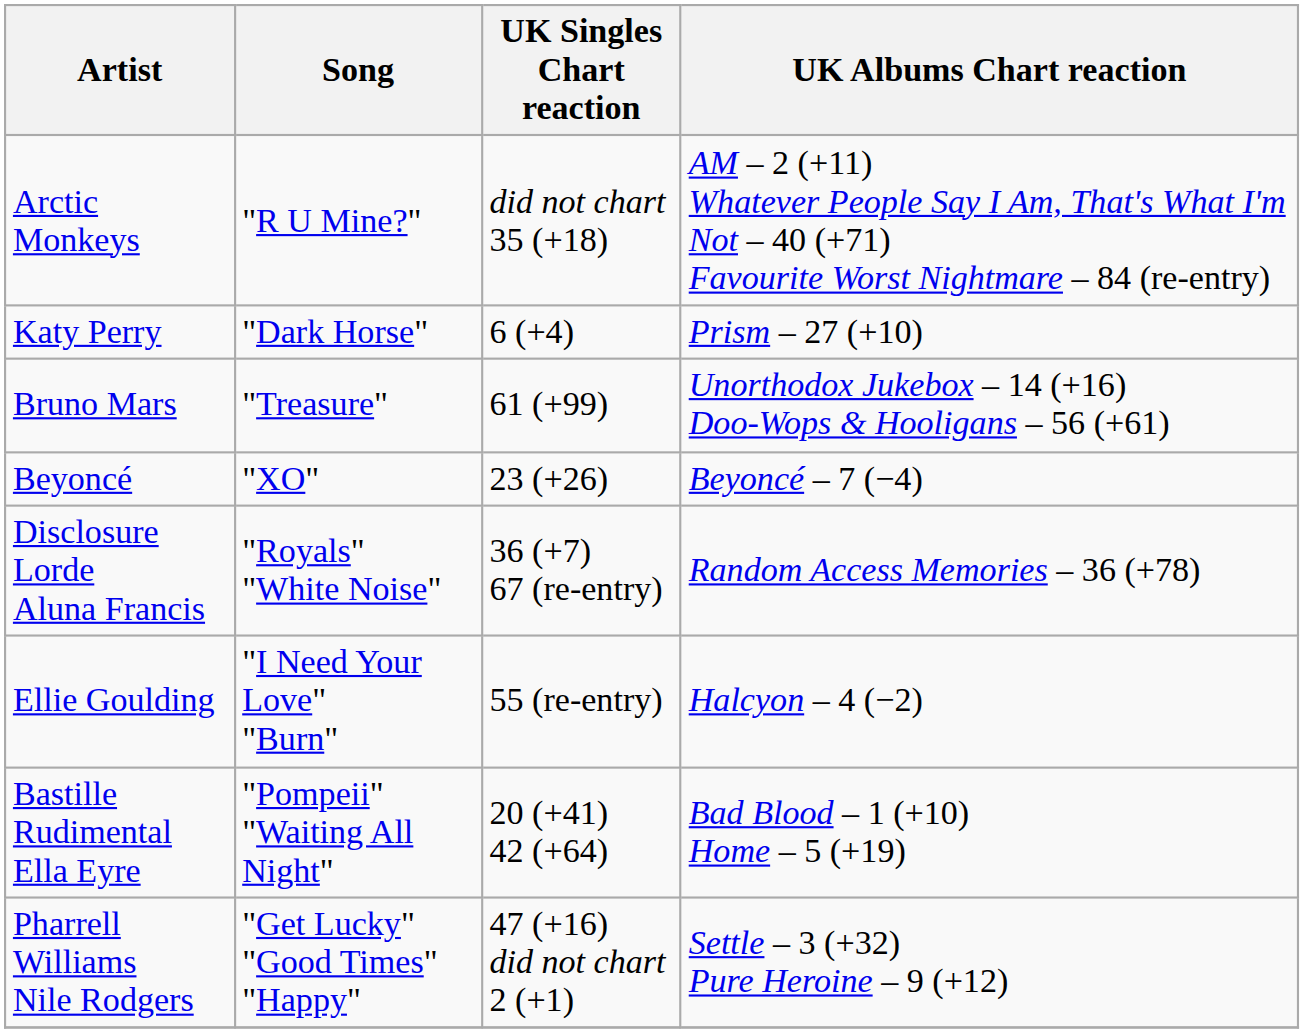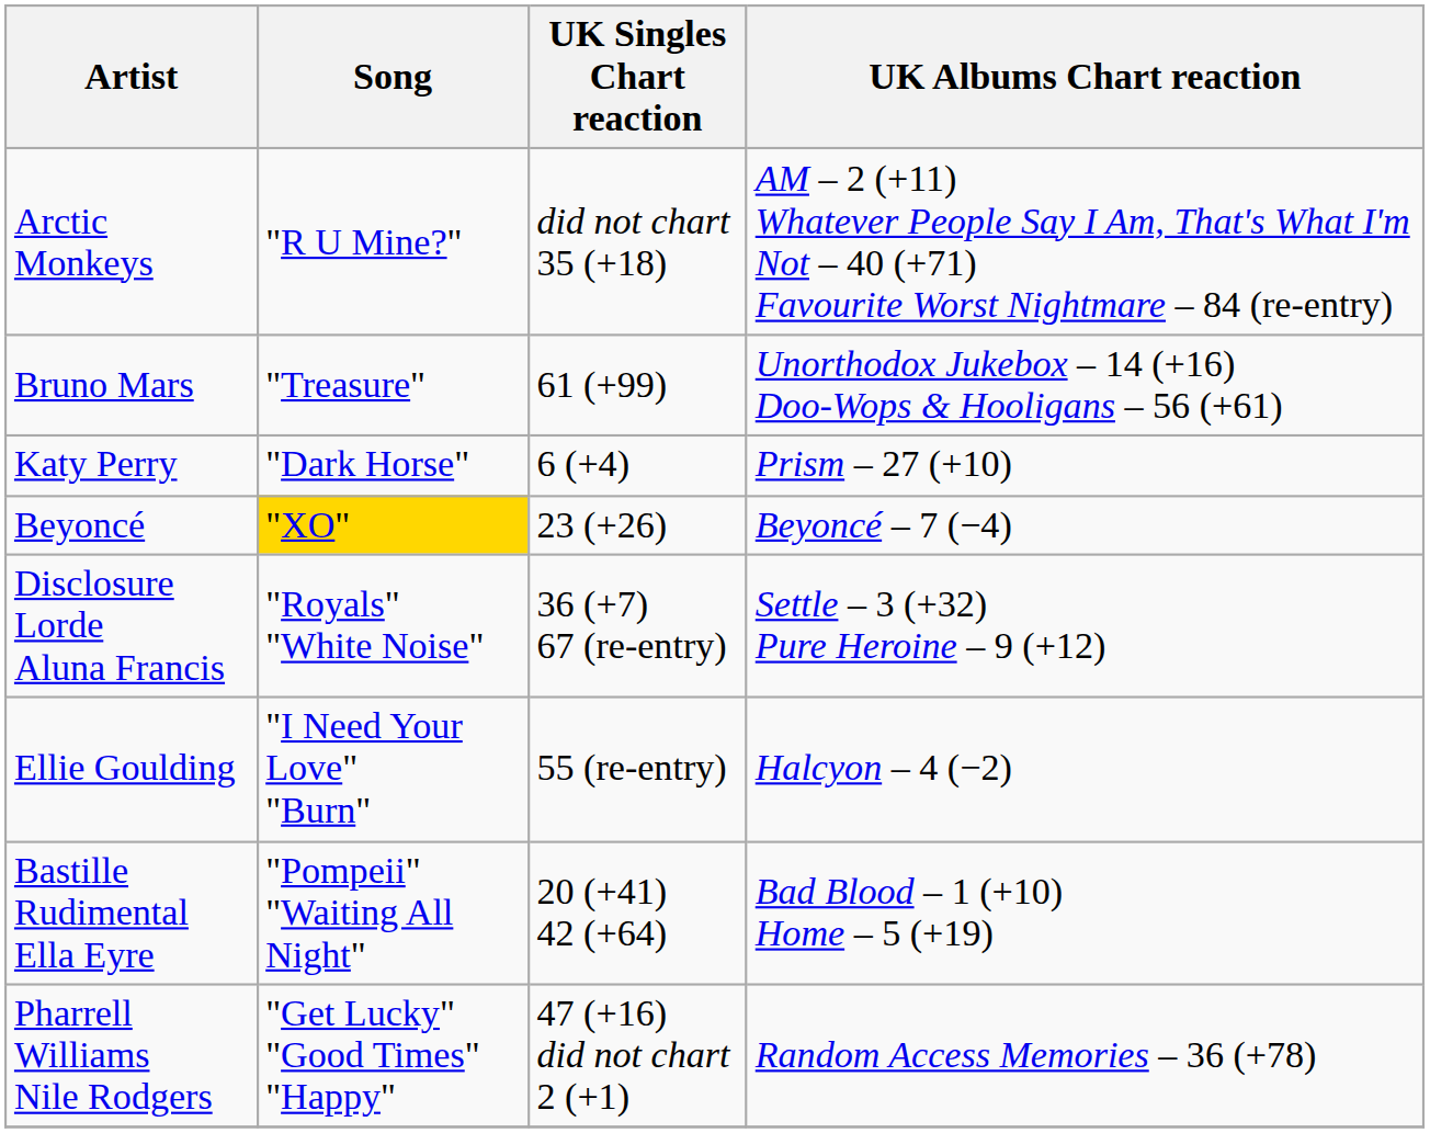 <table class="wikitable">
 <tr>
 <th>Artist</th>
 <th>Song</th>
 <th>UK Singles<br>Chart reaction</th>
 <th>UK Albums Chart reaction</th>
 </tr>
 <tr>
 <td><a href='#'>Arctic Monkeys</a></td>
 <td>"<a href='#'>R U Mine?</a>"</td>
 <td><em>did not chart</em><br>35 (+18)</td>
 <td><em><a href='#'>AM</a></em> – 2 (+11)<br><em><a href='#'>Whatever People Say I Am, That's What I'm Not</a></em> – 40 (+71)<br><em><a href='#'>Favourite Worst Nightmare</a></em> – 84 (re-entry)</td>
 </tr>
 <tr>
+<td><a href='#'>Bruno Mars</a></td>
+<td>"<a href='#'>Treasure</a>"</td>
+<td>61 (+99)</td>
+<td><em><a href='#'>Unorthodox Jukebox</a></em> – 14 (+16)<br><em><a href='#'>Doo-Wops & Hooligans</a></em> – 56 (+61)</td>
+</tr>
+<tr>
 <td><a href='#'>Katy Perry</a></td>
 <td>"<a href='#'>Dark Horse</a>"</td>
 <td>6 (+4)</td>
 <td><em><a href='#'>Prism</a></em> – 27 (+10)</td>
 </tr>
 <tr>
-<td><a href='#'>Bruno Mars</a></td>
-<td>"<a href='#'>Treasure</a>"</td>
-<td>61 (+99)</td>
-<td><em><a href='#'>Unorthodox Jukebox</a></em> – 14 (+16)<br><em><a href='#'>Doo-Wops & Hooligans</a></em> – 56 (+61)</td>
-</tr>
-<tr>
 <td><a href='#'>Beyoncé</a></td>
-<td>"<a href='#'>XO</a>"</td>
+<td style="background: gold;">"<a href='#'>XO</a>"</td>
 <td>23 (+26)</td>
 <td><em><a href='#'>Beyoncé</a></em> – 7 (−4)</td>
 </tr>
 <tr>
 <td><a href='#'>Disclosure</a><br><a href='#'>Lorde</a><br><a href='#'>Aluna Francis</a></td>
 <td>"<a href='#'>Royals</a>"<br> "<a href='#'>White Noise</a>"</td>
 <td>36 (+7)<br>67 (re-entry)</td>
-<td><em><a href='#'>Random Access Memories</a></em> – 36 (+78)</td>
+<td><em><a href='#'>Settle</a></em> – 3 (+32)<br><em><a href='#'>Pure Heroine</a></em> – 9 (+12)</td>
 </tr>
 <tr>
 <td><a href='#'>Ellie Goulding</a></td>
 <td>"<a href='#'>I Need Your Love</a>"<br> "<a href='#'>Burn</a>"</td>
 <td>55 (re-entry)</td>
 <td><em><a href='#'>Halcyon</a></em> – 4 (−2)</td>
 </tr>
 <tr>
 <td><a href='#'>Bastille</a><br><a href='#'>Rudimental</a><br><a href='#'>Ella Eyre</a></td>
 <td>"<a href='#'>Pompeii</a>"<br> "<a href='#'>Waiting All Night</a>"</td>
 <td>20 (+41)<br>42 (+64)</td>
 <td><em><a href='#'>Bad Blood</a></em> – 1 (+10)<br><em><a href='#'>Home</a></em> – 5 (+19)</td>
 </tr>
 <tr>
 <td><a href='#'>Pharrell Williams</a><br><a href='#'>Nile Rodgers</a></td>
 <td>"<a href='#'>Get Lucky</a>"<br> "<a href='#'>Good Times</a>"<br>"<a href='#'>Happy</a>"</td>
 <td>47 (+16)<br><em>did not chart</em><br>2 (+1)</td>
-<td><em><a href='#'>Settle</a></em> – 3 (+32)<br><em><a href='#'>Pure Heroine</a></em> – 9 (+12)</td>
+<td><em><a href='#'>Random Access Memories</a></em> – 36 (+78)</td>
 </tr>
 <tr>
 </tr>
 </table>
